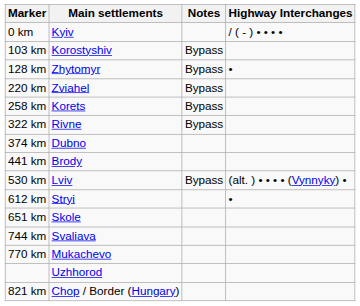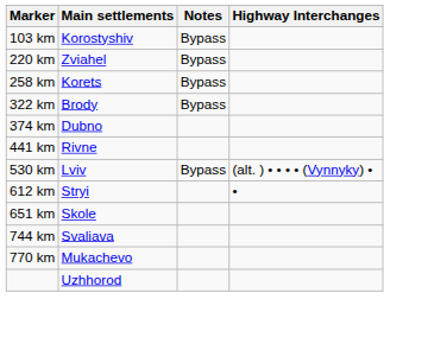 <table class="wikitable" style="margin-left:0.5em;">
 <tr>
 <th>Marker</th>
 <th>Main settlements</th>
 <th>Notes</th>
 <th>Highway Interchanges</th>
 </tr>
 <tr>
-<td>0 km</td>
-<td><a href='#'>Kyiv</a></td>
-<td></td>
-<td>/ ( - ) •   •   •  • </td>
-</tr>
-<tr>
 <td>103 km</td>
 <td><a href='#'>Korostyshiv</a></td>
 <td>Bypass </td>
 <td></td>
-</tr>
-<tr>
-<td>128 km</td>
-<td><a href='#'>Zhytomyr</a></td>
-<td>Bypass </td>
-<td>  • </td>
 </tr>
 <tr>
 <td>220 km</td>
 <td><a href='#'>Zviahel</a></td>
 <td>Bypass </td>
 <td></td>
 </tr>
 <tr>
 <td>258 km</td>
 <td><a href='#'>Korets</a></td>
 <td>Bypass </td>
 <td></td>
 </tr>
 <tr>
 <td>322 km</td>
-<td><a href='#'>Rivne</a></td>
+<td><a href='#'>Brody</a></td>
 <td>Bypass </td>
 <td></td>
 </tr>
 <tr>
 <td>374 km</td>
 <td><a href='#'>Dubno</a></td>
 <td></td>
 <td> </td>
 </tr>
 <tr>
 <td>441 km</td>
-<td><a href='#'>Brody</a></td>
+<td><a href='#'>Rivne</a></td>
 <td></td>
 <td></td>
 </tr>
 <tr>
 <td>530 km</td>
 <td><a href='#'>Lviv</a></td>
 <td>Bypass </td>
 <td>  (alt. ) •   •  •  •  (<a href='#'>Vynnyky</a>) • </td>
 </tr>
 <tr>
 <td>612 km</td>
 <td><a href='#'>Stryi</a></td>
 <td></td>
 <td>  • </td>
 </tr>
 <tr>
 <td>651 km</td>
 <td><a href='#'>Skole</a></td>
 <td></td>
 <td></td>
 </tr>
 <tr>
 <td>744 km</td>
 <td><a href='#'>Svaliava</a></td>
 <td></td>
 <td></td>
 </tr>
 <tr>
 <td>770 km</td>
 <td><a href='#'>Mukachevo</a></td>
 <td></td>
 <td></td>
 </tr>
 <tr>
 <td></td>
 <td><a href='#'>Uzhhorod</a></td>
 <td></td>
 <td> </td>
 </tr>
-<tr>
-<td>821 km</td>
-<td><a href='#'>Chop</a> / Border (<a href='#'>Hungary</a>)</td>
-<td></td>
-<td></td>
-</tr>
 </table>
